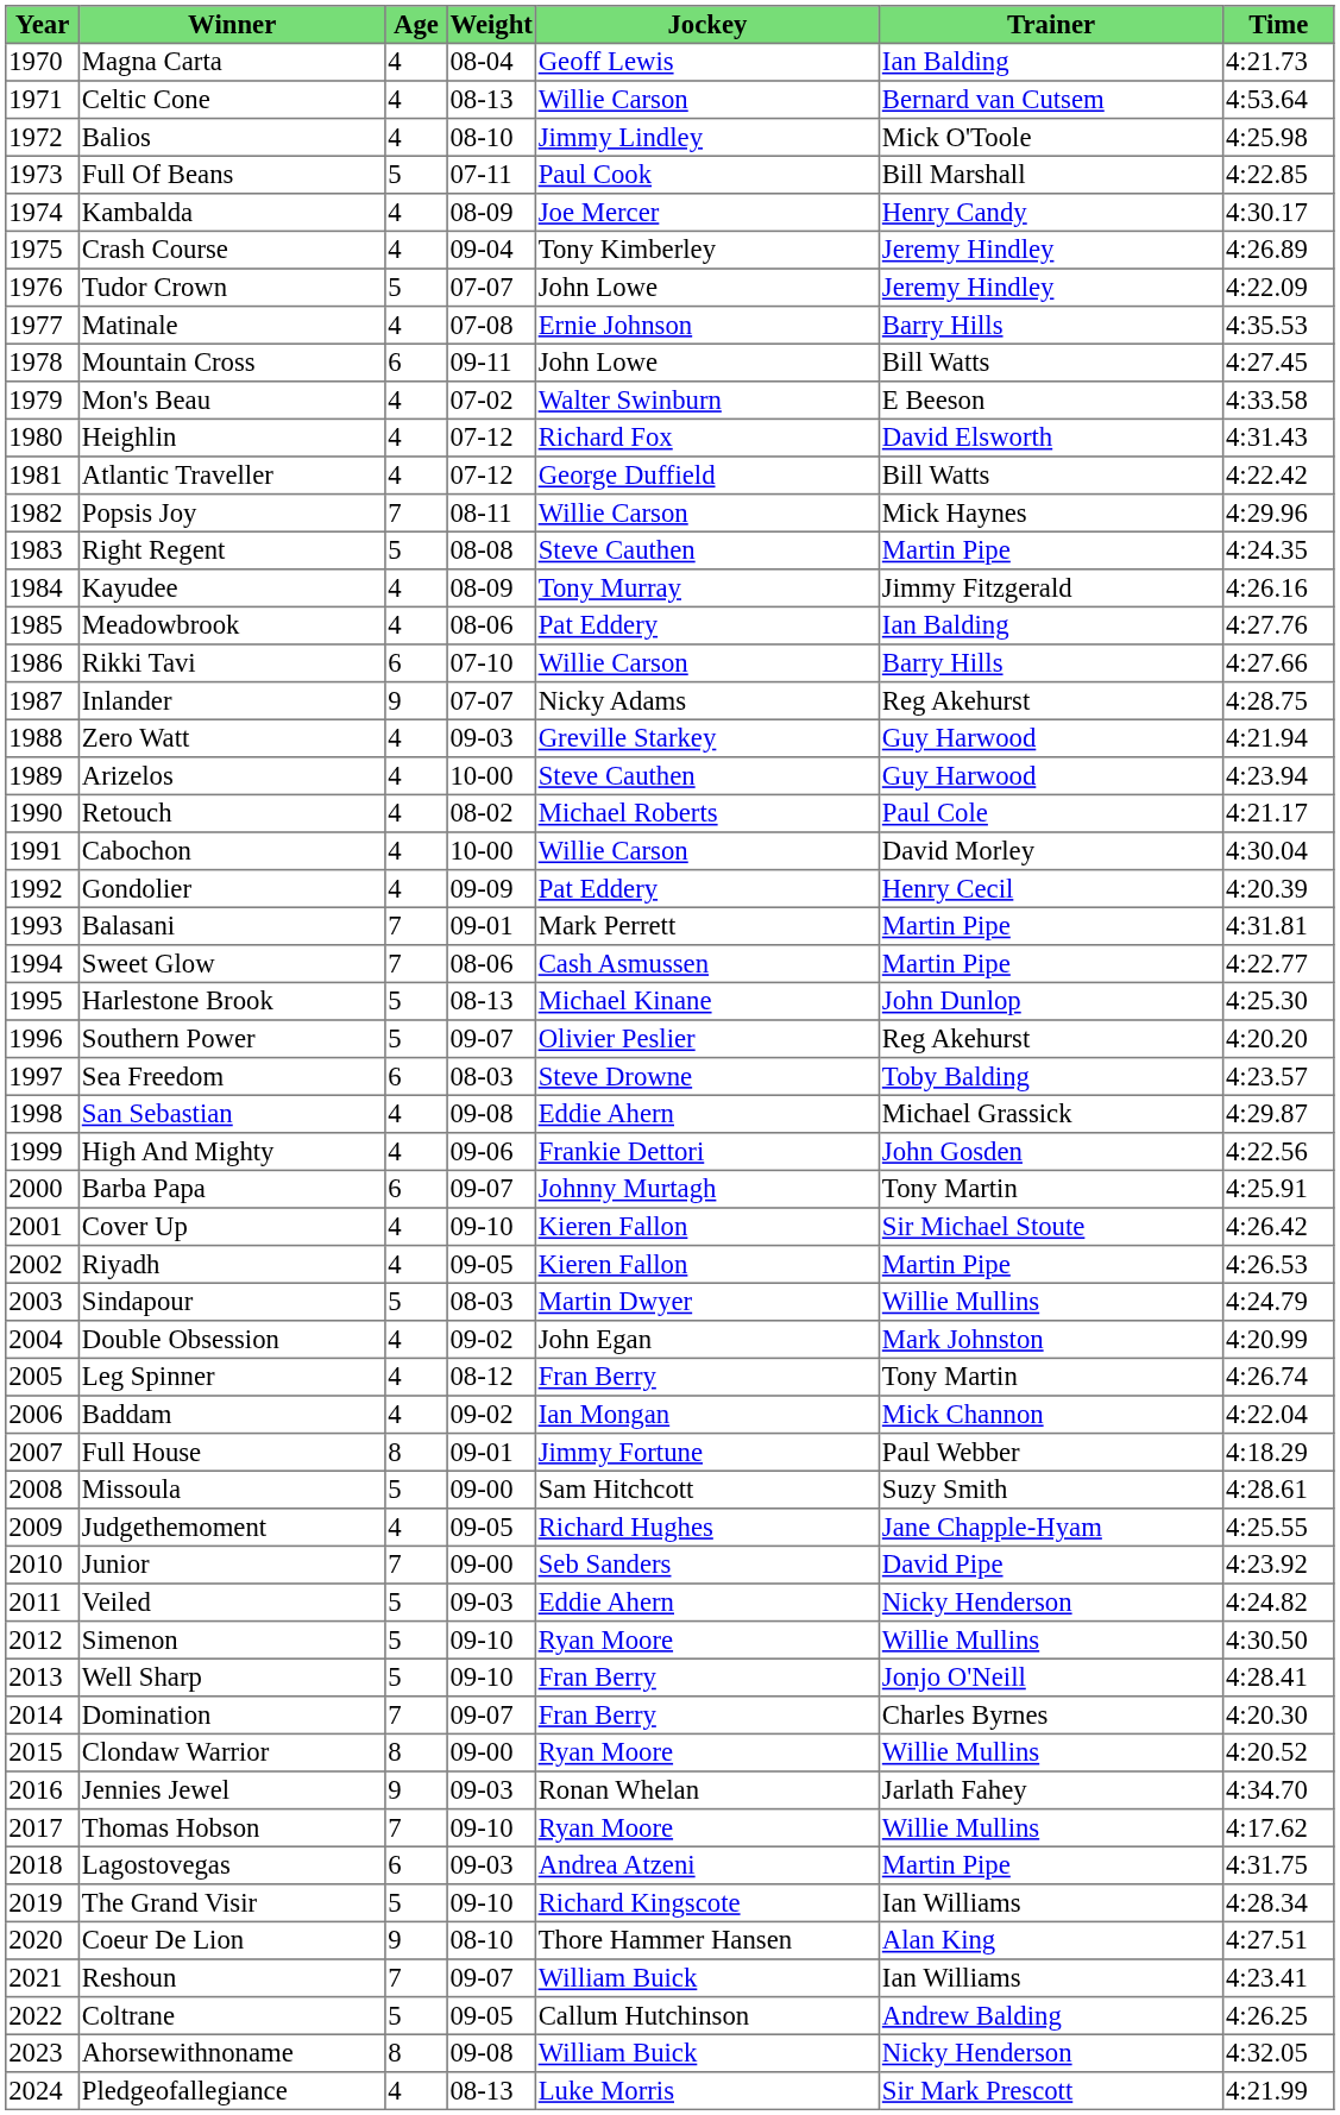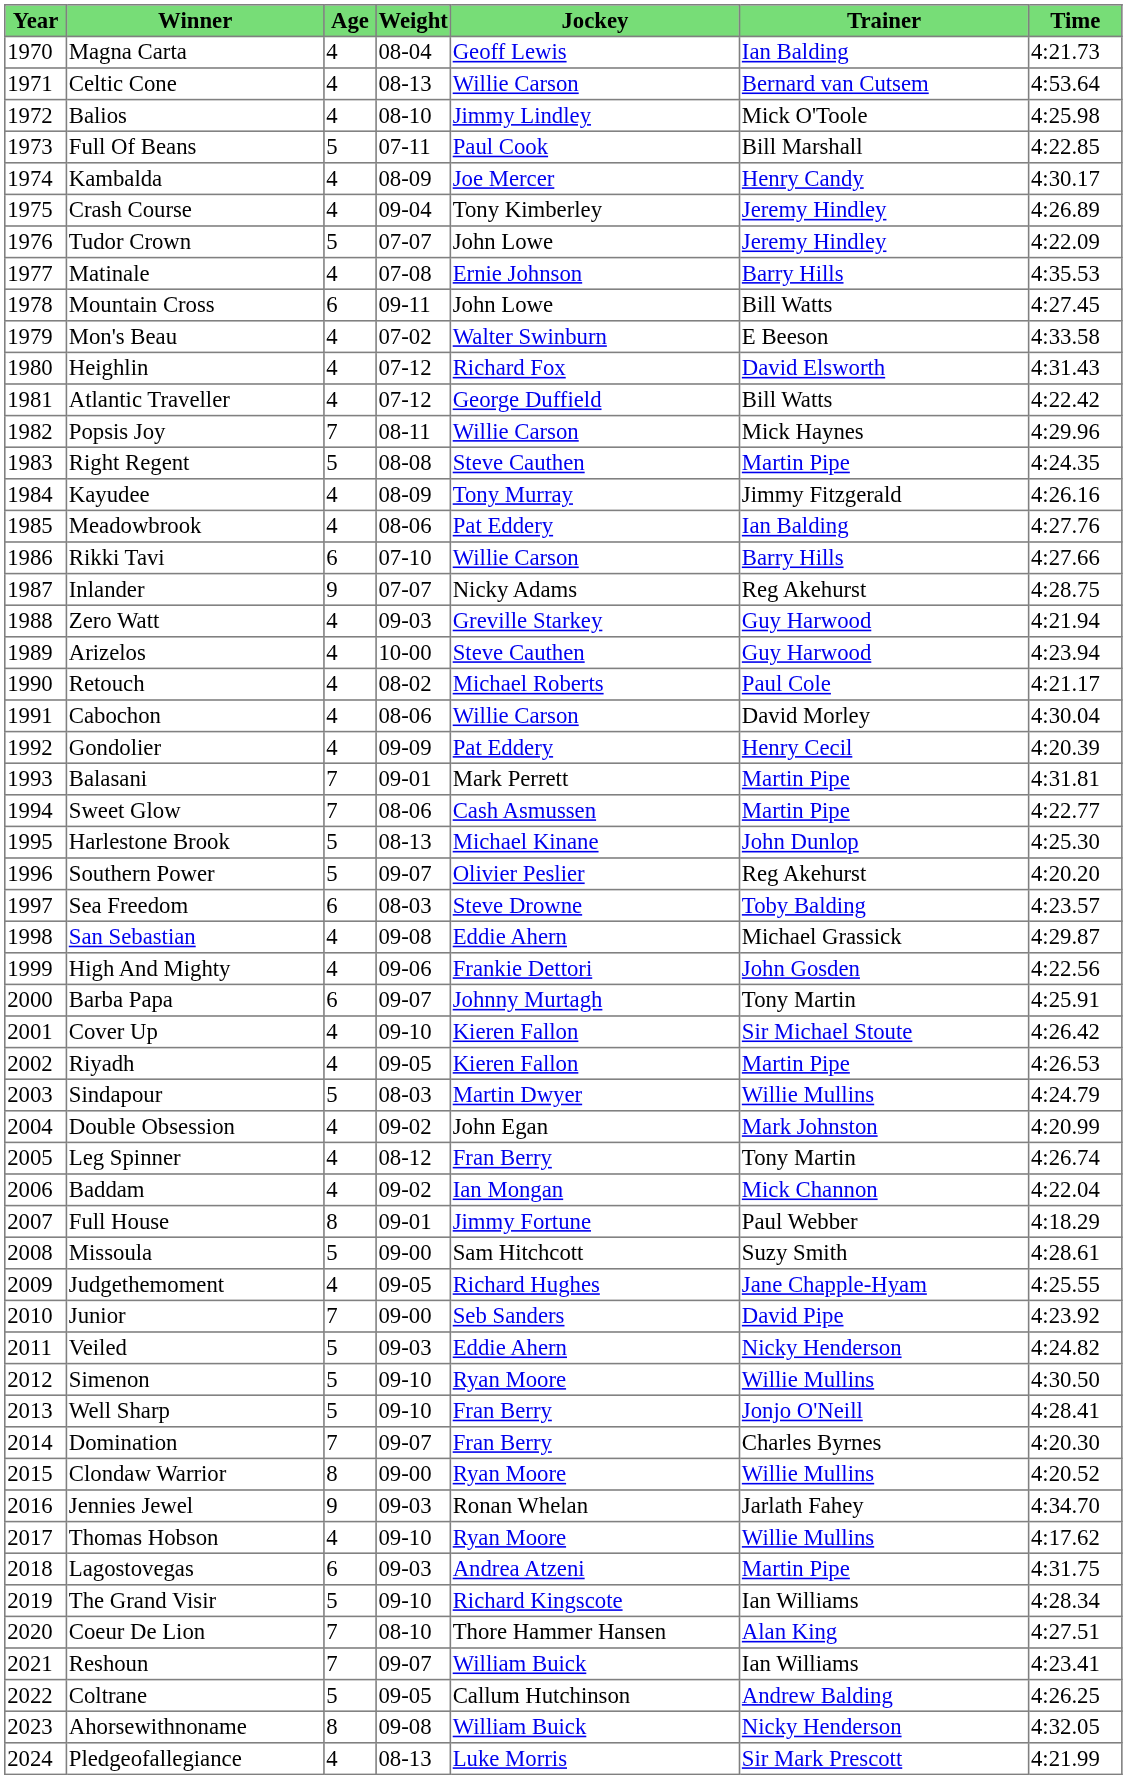 <table class = "sortable" | border="1" style="border-collapse: collapse; font-size:90%">
 <tr bgcolor="#77dd77" align="center">
 <th style="width:36px"><strong>Year</strong></th>
 <th style="width:160px"><strong>Winner</strong></th>
 <th style="width:30px"><strong>Age</strong></th>
 <th style="width:40px"><strong>Weight</strong></th>
 <th style="width:180px"><strong>Jockey</strong></th>
 <th style="width:180px"><strong>Trainer</strong></th>
 <th style="width:56px"><strong>Time</strong></th>
 </tr>
 <tr>
 <td>1970</td>
 <td>Magna Carta</td>
 <td>4</td>
 <td>08-04</td>
 <td><a href='#'>Geoff Lewis</a></td>
 <td><a href='#'>Ian Balding</a></td>
 <td>4:21.73</td>
 </tr>
 <tr>
 <td>1971</td>
 <td>Celtic Cone</td>
 <td>4</td>
 <td>08-13</td>
 <td><a href='#'>Willie Carson</a></td>
 <td><a href='#'>Bernard van Cutsem</a></td>
 <td>4:53.64</td>
 </tr>
 <tr>
 <td>1972</td>
 <td>Balios</td>
 <td>4</td>
 <td>08-10</td>
 <td><a href='#'>Jimmy Lindley</a></td>
 <td>Mick O'Toole</td>
 <td>4:25.98</td>
 </tr>
 <tr>
 <td>1973</td>
 <td>Full Of Beans</td>
 <td>5</td>
 <td>07-11</td>
 <td><a href='#'>Paul Cook</a></td>
 <td>Bill Marshall</td>
 <td>4:22.85</td>
 </tr>
 <tr>
 <td>1974</td>
 <td>Kambalda</td>
 <td>4</td>
 <td>08-09</td>
 <td><a href='#'>Joe Mercer</a></td>
 <td><a href='#'>Henry Candy</a></td>
 <td>4:30.17</td>
 </tr>
 <tr>
 <td>1975</td>
 <td>Crash Course</td>
 <td>4</td>
 <td>09-04</td>
 <td>Tony Kimberley</td>
 <td><a href='#'>Jeremy Hindley</a></td>
 <td>4:26.89</td>
 </tr>
 <tr>
 <td>1976</td>
 <td>Tudor Crown</td>
 <td>5</td>
 <td>07-07</td>
 <td>John Lowe</td>
 <td><a href='#'>Jeremy Hindley</a></td>
 <td>4:22.09</td>
 </tr>
 <tr>
 <td>1977</td>
 <td>Matinale</td>
 <td>4</td>
 <td>07-08</td>
 <td><a href='#'>Ernie Johnson</a></td>
 <td><a href='#'>Barry Hills</a></td>
 <td>4:35.53</td>
 </tr>
 <tr>
 <td>1978</td>
 <td>Mountain Cross</td>
 <td>6</td>
 <td>09-11</td>
 <td>John Lowe</td>
 <td>Bill Watts</td>
 <td>4:27.45</td>
 </tr>
 <tr>
 <td>1979</td>
 <td>Mon's Beau</td>
 <td>4</td>
 <td>07-02</td>
 <td><a href='#'>Walter Swinburn</a></td>
 <td>E Beeson</td>
 <td>4:33.58</td>
 </tr>
 <tr>
 <td>1980</td>
 <td>Heighlin</td>
 <td>4</td>
 <td>07-12</td>
 <td><a href='#'>Richard Fox</a></td>
 <td><a href='#'>David Elsworth</a></td>
 <td>4:31.43</td>
 </tr>
 <tr>
 <td>1981</td>
 <td>Atlantic Traveller</td>
 <td>4</td>
 <td>07-12</td>
 <td><a href='#'>George Duffield</a></td>
 <td>Bill Watts</td>
 <td>4:22.42</td>
 </tr>
 <tr>
 <td>1982</td>
 <td>Popsis Joy</td>
 <td>7</td>
 <td>08-11</td>
 <td><a href='#'>Willie Carson</a></td>
 <td>Mick Haynes</td>
 <td>4:29.96</td>
 </tr>
 <tr>
 <td>1983</td>
 <td>Right Regent</td>
 <td>5</td>
 <td>08-08</td>
 <td><a href='#'>Steve Cauthen</a></td>
 <td><a href='#'>Martin Pipe</a></td>
 <td>4:24.35</td>
 </tr>
 <tr>
 <td>1984</td>
 <td>Kayudee</td>
 <td>4</td>
 <td>08-09</td>
 <td><a href='#'>Tony Murray</a></td>
 <td>Jimmy Fitzgerald</td>
 <td>4:26.16</td>
 </tr>
 <tr>
 <td>1985</td>
 <td>Meadowbrook</td>
 <td>4</td>
 <td>08-06</td>
 <td><a href='#'>Pat Eddery</a></td>
 <td><a href='#'>Ian Balding</a></td>
 <td>4:27.76</td>
 </tr>
 <tr>
 <td>1986</td>
 <td>Rikki Tavi</td>
 <td>6</td>
 <td>07-10</td>
 <td><a href='#'>Willie Carson</a></td>
 <td><a href='#'>Barry Hills</a></td>
 <td>4:27.66</td>
 </tr>
 <tr>
 <td>1987</td>
 <td>Inlander</td>
 <td>9</td>
 <td>07-07</td>
 <td>Nicky Adams</td>
 <td>Reg Akehurst</td>
 <td>4:28.75</td>
 </tr>
 <tr>
 <td>1988</td>
 <td>Zero Watt</td>
 <td>4</td>
 <td>09-03</td>
 <td><a href='#'>Greville Starkey</a></td>
 <td><a href='#'>Guy Harwood</a></td>
 <td>4:21.94</td>
 </tr>
 <tr>
 <td>1989</td>
 <td>Arizelos</td>
 <td>4</td>
 <td>10-00</td>
 <td><a href='#'>Steve Cauthen</a></td>
 <td><a href='#'>Guy Harwood</a></td>
 <td>4:23.94</td>
 </tr>
 <tr>
 <td>1990</td>
 <td>Retouch</td>
 <td>4</td>
 <td>08-02</td>
 <td><a href='#'>Michael Roberts</a></td>
 <td><a href='#'>Paul Cole</a></td>
 <td>4:21.17</td>
 </tr>
 <tr>
 <td>1991</td>
 <td>Cabochon</td>
 <td>4</td>
-<td>10-00</td>
+<td>08-06</td>
 <td><a href='#'>Willie Carson</a></td>
 <td>David Morley</td>
 <td>4:30.04</td>
 </tr>
 <tr>
 <td>1992</td>
 <td>Gondolier</td>
 <td>4</td>
 <td>09-09</td>
 <td><a href='#'>Pat Eddery</a></td>
 <td><a href='#'>Henry Cecil</a></td>
 <td>4:20.39</td>
 </tr>
 <tr>
 <td>1993</td>
 <td>Balasani</td>
 <td>7</td>
 <td>09-01</td>
 <td>Mark Perrett</td>
 <td><a href='#'>Martin Pipe</a></td>
 <td>4:31.81</td>
 </tr>
 <tr>
 <td>1994</td>
 <td>Sweet Glow</td>
 <td>7</td>
 <td>08-06</td>
 <td><a href='#'>Cash Asmussen</a></td>
 <td><a href='#'>Martin Pipe</a></td>
 <td>4:22.77</td>
 </tr>
 <tr>
 <td>1995</td>
 <td>Harlestone Brook</td>
 <td>5</td>
 <td>08-13</td>
 <td><a href='#'>Michael Kinane</a></td>
 <td><a href='#'>John Dunlop</a></td>
 <td>4:25.30</td>
 </tr>
 <tr>
 <td>1996</td>
 <td>Southern Power</td>
 <td>5</td>
 <td>09-07</td>
 <td><a href='#'>Olivier Peslier</a></td>
 <td>Reg Akehurst</td>
 <td>4:20.20</td>
 </tr>
 <tr>
 <td>1997</td>
 <td>Sea Freedom</td>
 <td>6</td>
 <td>08-03</td>
 <td><a href='#'>Steve Drowne</a></td>
 <td><a href='#'>Toby Balding</a></td>
 <td>4:23.57</td>
 </tr>
 <tr>
 <td>1998</td>
 <td><a href='#'>San Sebastian</a></td>
 <td>4</td>
 <td>09-08</td>
 <td><a href='#'>Eddie Ahern</a></td>
 <td>Michael Grassick</td>
 <td>4:29.87</td>
 </tr>
 <tr>
 <td>1999</td>
 <td>High And Mighty</td>
 <td>4</td>
 <td>09-06</td>
 <td><a href='#'>Frankie Dettori</a></td>
 <td><a href='#'>John Gosden</a></td>
 <td>4:22.56</td>
 </tr>
 <tr>
 <td>2000</td>
 <td>Barba Papa</td>
 <td>6</td>
 <td>09-07</td>
 <td><a href='#'>Johnny Murtagh</a></td>
 <td>Tony Martin</td>
 <td>4:25.91</td>
 </tr>
 <tr>
 <td>2001</td>
 <td>Cover Up</td>
 <td>4</td>
 <td>09-10</td>
 <td><a href='#'>Kieren Fallon</a></td>
 <td><a href='#'>Sir Michael Stoute</a></td>
 <td>4:26.42</td>
 </tr>
 <tr>
 <td>2002</td>
 <td>Riyadh</td>
 <td>4</td>
 <td>09-05</td>
 <td><a href='#'>Kieren Fallon</a></td>
 <td><a href='#'>Martin Pipe</a></td>
 <td>4:26.53</td>
 </tr>
 <tr>
 <td>2003</td>
 <td>Sindapour</td>
 <td>5</td>
 <td>08-03</td>
 <td><a href='#'>Martin Dwyer</a></td>
 <td><a href='#'>Willie Mullins</a></td>
 <td>4:24.79</td>
 </tr>
 <tr>
 <td>2004</td>
 <td>Double Obsession</td>
 <td>4</td>
 <td>09-02</td>
 <td>John Egan</td>
 <td><a href='#'>Mark Johnston</a></td>
 <td>4:20.99</td>
 </tr>
 <tr>
 <td>2005</td>
 <td>Leg Spinner </td>
 <td>4</td>
 <td>08-12</td>
 <td><a href='#'>Fran Berry</a></td>
 <td>Tony Martin</td>
 <td>4:26.74</td>
 </tr>
 <tr>
 <td>2006</td>
 <td>Baddam</td>
 <td>4</td>
 <td>09-02</td>
 <td><a href='#'>Ian Mongan</a></td>
 <td><a href='#'>Mick Channon</a></td>
 <td>4:22.04</td>
 </tr>
 <tr>
 <td>2007</td>
 <td>Full House</td>
 <td>8</td>
 <td>09-01</td>
 <td><a href='#'>Jimmy Fortune</a></td>
 <td>Paul Webber</td>
 <td>4:18.29</td>
 </tr>
 <tr>
 <td>2008</td>
 <td>Missoula</td>
 <td>5</td>
 <td>09-00</td>
 <td>Sam Hitchcott</td>
 <td>Suzy Smith</td>
 <td>4:28.61</td>
 </tr>
 <tr>
 <td>2009</td>
 <td>Judgethemoment</td>
 <td>4</td>
 <td>09-05</td>
 <td><a href='#'>Richard Hughes</a></td>
 <td><a href='#'>Jane Chapple-Hyam</a></td>
 <td>4:25.55</td>
 </tr>
 <tr>
 <td>2010</td>
 <td>Junior</td>
 <td>7</td>
 <td>09-00</td>
 <td><a href='#'>Seb Sanders</a></td>
 <td><a href='#'>David Pipe</a></td>
 <td>4:23.92</td>
 </tr>
 <tr>
 <td>2011</td>
 <td>Veiled</td>
 <td>5</td>
 <td>09-03</td>
 <td><a href='#'>Eddie Ahern</a></td>
 <td><a href='#'>Nicky Henderson</a></td>
 <td>4:24.82</td>
 </tr>
 <tr>
 <td>2012</td>
 <td>Simenon</td>
 <td>5</td>
 <td>09-10</td>
 <td><a href='#'>Ryan Moore</a></td>
 <td><a href='#'>Willie Mullins</a></td>
 <td>4:30.50</td>
 </tr>
 <tr>
 <td>2013</td>
 <td>Well Sharp</td>
 <td>5</td>
 <td>09-10</td>
 <td><a href='#'>Fran Berry</a></td>
 <td><a href='#'>Jonjo O'Neill</a></td>
 <td>4:28.41</td>
 </tr>
 <tr>
 <td>2014</td>
 <td>Domination</td>
 <td>7</td>
 <td>09-07</td>
 <td><a href='#'>Fran Berry</a></td>
 <td>Charles Byrnes</td>
 <td>4:20.30</td>
 </tr>
 <tr>
 <td>2015</td>
 <td>Clondaw Warrior</td>
 <td>8</td>
 <td>09-00</td>
 <td><a href='#'>Ryan Moore</a></td>
 <td><a href='#'>Willie Mullins</a></td>
 <td>4:20.52</td>
 </tr>
 <tr>
 <td>2016</td>
 <td>Jennies Jewel</td>
 <td>9</td>
 <td>09-03</td>
 <td>Ronan Whelan</td>
 <td>Jarlath Fahey</td>
 <td>4:34.70</td>
 </tr>
 <tr>
 <td>2017</td>
 <td>Thomas Hobson</td>
-<td>7</td>
+<td>4</td>
 <td>09-10</td>
 <td><a href='#'>Ryan Moore</a></td>
 <td><a href='#'>Willie Mullins</a></td>
 <td>4:17.62</td>
 </tr>
 <tr>
 <td>2018</td>
 <td>Lagostovegas</td>
 <td>6</td>
 <td>09-03</td>
 <td><a href='#'>Andrea Atzeni</a></td>
 <td><a href='#'>Martin Pipe</a></td>
 <td>4:31.75</td>
 </tr>
 <tr>
 <td>2019</td>
 <td>The Grand Visir</td>
 <td>5</td>
 <td>09-10</td>
 <td><a href='#'>Richard Kingscote</a></td>
 <td>Ian Williams</td>
 <td>4:28.34</td>
 </tr>
 <tr>
 <td>2020</td>
 <td>Coeur De Lion</td>
-<td>9</td>
+<td>7</td>
 <td>08-10</td>
 <td>Thore Hammer Hansen</td>
 <td><a href='#'>Alan King</a></td>
 <td>4:27.51</td>
 </tr>
 <tr>
 <td>2021</td>
 <td>Reshoun</td>
 <td>7</td>
 <td>09-07</td>
 <td><a href='#'>William Buick</a></td>
 <td>Ian Williams</td>
 <td>4:23.41</td>
 </tr>
 <tr>
 <td>2022</td>
 <td>Coltrane</td>
 <td>5</td>
 <td>09-05</td>
 <td>Callum Hutchinson</td>
 <td><a href='#'>Andrew Balding</a></td>
 <td>4:26.25</td>
 </tr>
 <tr>
 <td>2023</td>
 <td>Ahorsewithnoname</td>
 <td>8</td>
 <td>09-08</td>
 <td><a href='#'>William Buick</a></td>
 <td><a href='#'>Nicky Henderson</a></td>
 <td>4:32.05</td>
 </tr>
 <tr>
 <td>2024</td>
 <td>Pledgeofallegiance</td>
 <td>4</td>
 <td>08-13</td>
 <td><a href='#'>Luke Morris</a></td>
 <td><a href='#'>Sir Mark Prescott</a></td>
 <td>4:21.99</td>
 </tr>
 </table>
